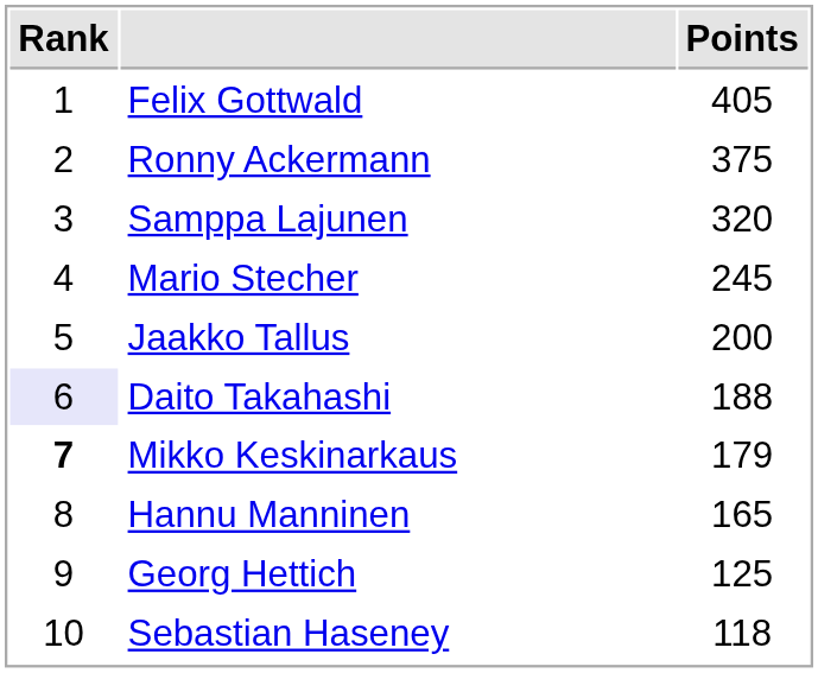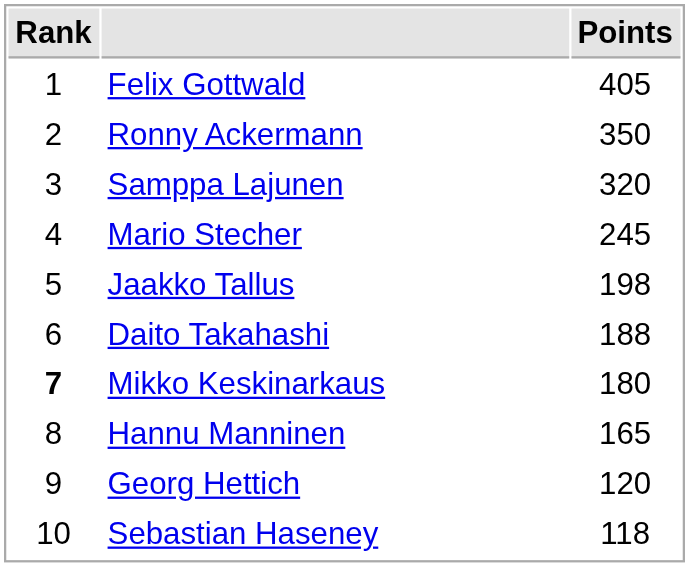 <table cellspacing="1" cellpadding="3" style="border:1px solid #AAAAAA;font-size:86%">
 <tr bgcolor="#E4E4E4">
 <th style="border-bottom:1px solid #AAAAAA" width=10>Rank</th>
 <th style="border-bottom:1px solid #AAAAAA" width=200></th>
 <th style="border-bottom:1px solid #AAAAAA" width=20>Points</th>
 </tr>
 <tr align="center">
 <td>1</td>
 <td align="left"> <a href='#'>Felix Gottwald</a></td>
 <td>405</td>
 </tr>
 <tr align="center">
 <td>2</td>
 <td align="left"> <a href='#'>Ronny Ackermann</a></td>
-<td>375</td>
+<td>350</td>
 </tr>
 <tr align="center">
 <td>3</td>
 <td align="left"> <a href='#'>Samppa Lajunen</a></td>
 <td>320</td>
 </tr>
 <tr align="center">
 <td>4</td>
 <td align="left"> <a href='#'>Mario Stecher</a></td>
 <td>245</td>
 </tr>
 <tr align="center">
 <td>5</td>
 <td align="left"> <a href='#'>Jaakko Tallus</a></td>
-<td>200</td>
+<td>198</td>
 </tr>
 <tr align="center">
-<td style="background: lavender;">6</td>
+<td>6</td>
 <td align="left"> <a href='#'>Daito Takahashi</a></td>
 <td>188</td>
 </tr>
 <tr align="center">
 <td><strong>7</strong></td>
 <td align="left"> <a href='#'>Mikko Keskinarkaus</a></td>
-<td>179</td>
+<td>180</td>
 </tr>
 <tr align="center">
 <td>8</td>
 <td align="left"> <a href='#'>Hannu Manninen</a></td>
 <td>165</td>
 </tr>
 <tr align="center">
 <td>9</td>
 <td align="left"> <a href='#'>Georg Hettich</a></td>
-<td>125</td>
+<td>120</td>
 </tr>
 <tr align="center">
 <td>10</td>
 <td align="left"> <a href='#'>Sebastian Haseney</a></td>
 <td>118</td>
 </tr>
 </table>
